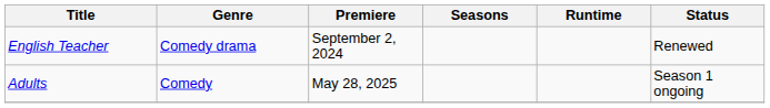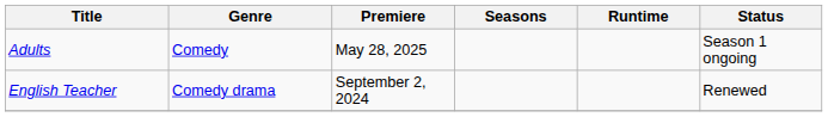 <table class="wikitable sortable" style="width:98%;">
 <tr>
 <th style="width:20%;">Title</th>
 <th style="width:20%;">Genre</th>
 <th style="width:15%;">Premiere</th>
 <th style="width:15%;">Seasons</th>
 <th style="width:15%;">Runtime</th>
 <th style="width:15%;">Status</th>
 </tr>
 <tr>
+<td><em><a href='#'>Adults</a></em></td>
+<td><a href='#'>Comedy</a></td>
+<td>May 28, 2025</td>
+<td></td>
+<td></td>
+<td>Season 1 ongoing</td>
+</tr>
+<tr>
 <td><em><a href='#'>English Teacher</a></em></td>
 <td><a href='#'>Comedy drama</a></td>
 <td>September 2, 2024</td>
 <td></td>
 <td></td>
 <td>Renewed</td>
 </tr>
 <tr>
-<td><em><a href='#'>Adults</a></em></td>
-<td><a href='#'>Comedy</a></td>
-<td>May 28, 2025</td>
-<td></td>
-<td></td>
-<td>Season 1 ongoing</td>
-</tr>
-<tr>
 </tr>
 </table>
